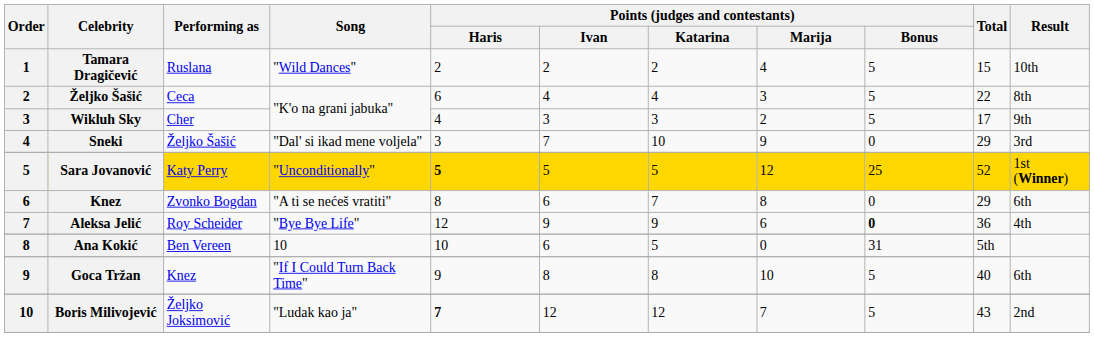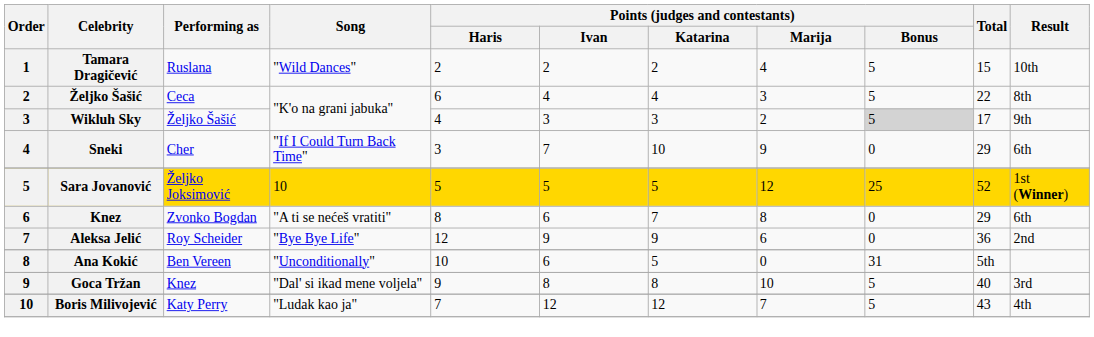 <table class=wikitable>
 <tr>
 <th rowspan="2">Order</th>
 <th rowspan="2">Celebrity</th>
 <th rowspan="2">Performing as</th>
 <th rowspan="2">Song</th>
 <th colspan="5" style="width:50%;">Points (judges and contestants)</th>
 <th rowspan="2">Total</th>
 <th rowspan="2">Result</th>
 </tr>
 <tr>
 <th style="width:10%;">Haris</th>
 <th style="width:10%;">Ivan</th>
 <th style="width:10%;">Katarina</th>
 <th style="width:10%;">Marija</th>
 <th style="width:10%;">Bonus</th>
 </tr>
 <tr>
 <th scope="row">1</th>
 <th scope="row">Tamara Dragičević</th>
 <td><a href='#'>Ruslana</a></td>
 <td>"<a href='#'>Wild Dances</a>"</td>
 <td>2</td>
 <td>2</td>
 <td>2</td>
 <td>4</td>
 <td>5</td>
 <td>15</td>
 <td>10th</td>
 </tr>
 <tr>
 <th scope="row">2</th>
 <th scope="row">Željko Šašić</th>
 <td><a href='#'>Ceca</a></td>
 <td rowspan="2">"K'o na grani jabuka" </td>
 <td>6</td>
 <td>4</td>
 <td>4</td>
 <td>3</td>
 <td>5</td>
 <td>22</td>
 <td>8th</td>
 </tr>
 <tr>
 <th scope="row">3</th>
 <th scope="row">Wikluh Sky</th>
-<td><a href='#'>Cher</a></td>
+<td><a href='#'>Željko Šašić</a></td>
 <td>4</td>
 <td>3</td>
 <td>3</td>
 <td>2</td>
-<td>5</td>
+<td style="background: lightgrey;">5</td>
 <td>17</td>
 <td>9th</td>
 </tr>
 <tr>
 <th scope="row">4</th>
 <th scope="row">Sneki</th>
-<td><a href='#'>Željko Šašić</a></td>
-<td>"Dal' si ikad mene voljela"</td>
+<td><a href='#'>Cher</a></td>
+<td>"<a href='#'>If I Could Turn Back Time</a>"</td>
 <td>3</td>
 <td>7</td>
 <td>10</td>
 <td>9</td>
 <td>0</td>
 <td>29</td>
-<td>3rd</td>
+<td>6th</td>
 </tr>
 <tr>
 </tr>
 <tr bgcolor="gold">
 <th scope="row">5</th>
 <th scope="row">Sara Jovanović</th>
-<td><a href='#'>Katy Perry</a></td>
-<td>"<a href='#'>Unconditionally</a>"</td>
-<td><strong>5</strong></td>
+<td><a href='#'>Željko Joksimović</a></td>
+<td>10</td>
+<td>5</td>
 <td>5</td>
 <td>5</td>
 <td>12</td>
 <td>25</td>
 <td>52</td>
 <td>1st (<strong>Winner</strong>)</td>
 </tr>
 <tr>
 <th scope="row">6</th>
 <th scope="row">Knez</th>
 <td><a href='#'>Zvonko Bogdan</a></td>
 <td>"A ti se nećeš vratiti"</td>
 <td>8</td>
 <td>6</td>
 <td>7</td>
 <td>8</td>
 <td>0</td>
 <td>29</td>
 <td>6th</td>
 </tr>
 <tr>
 <th scope="row">7</th>
 <th scope="row">Aleksa Jelić</th>
 <td><a href='#'>Roy Scheider</a></td>
 <td rowspan="2">"<a href='#'>Bye Bye Life</a>" </td>
 <td>12</td>
 <td>9</td>
 <td>9</td>
 <td>6</td>
-<td><strong>0</strong></td>
+<td>0</td>
 <td>36</td>
-<td>4th</td>
+<td>2nd</td>
 </tr>
 <tr>
 </tr>
 <tr>
 <th scope="row">8</th>
 <th scope="row">Ana Kokić</th>
 <td><a href='#'>Ben Vereen</a></td>
-<td>10</td>
+<td>"<a href='#'>Unconditionally</a>"</td>
 <td>10</td>
 <td>6</td>
 <td>5</td>
 <td>0</td>
 <td>31</td>
 <td>5th</td>
 </tr>
 <tr>
 </tr>
 <tr -bgcolor="tan">
 <th scope="row">9</th>
 <th scope="row">Goca Tržan</th>
 <td><a href='#'>Knez</a></td>
-<td>"<a href='#'>If I Could Turn Back Time</a>"</td>
+<td>"Dal' si ikad mene voljela"</td>
 <td>9</td>
 <td>8</td>
 <td>8</td>
 <td>10</td>
 <td>5</td>
 <td>40</td>
-<td>6th</td>
+<td>3rd</td>
 </tr>
 <tr>
 </tr>
 <tr -bgcolor="silver">
 <th scope="row">10</th>
 <th scope="row">Boris Milivojević</th>
-<td><a href='#'>Željko Joksimović</a></td>
+<td><a href='#'>Katy Perry</a></td>
 <td>"Ludak kao ja"</td>
-<td><strong>7</strong></td>
+<td>7</td>
 <td>12</td>
 <td>12</td>
 <td>7</td>
 <td>5</td>
 <td>43</td>
-<td>2nd</td>
+<td>4th</td>
 </tr>
 <tr>
 </tr>
 </table>
